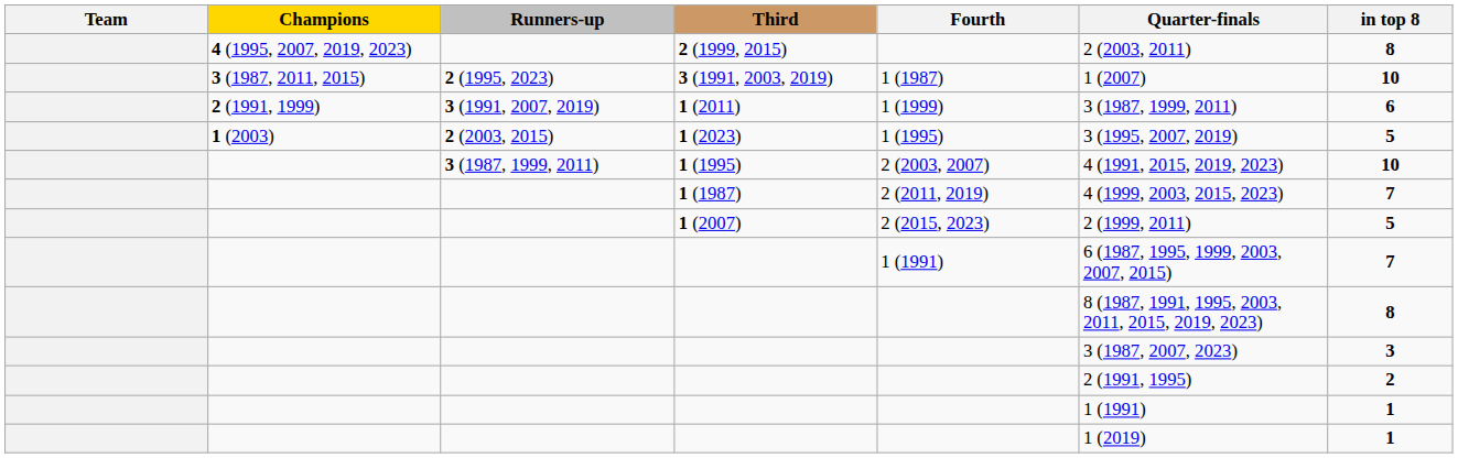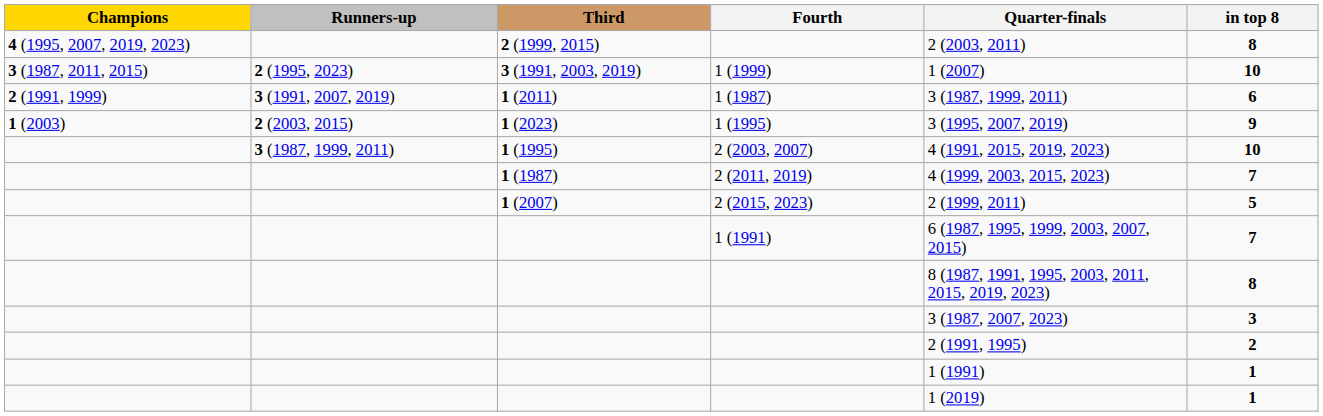 <table class="wikitable sortable" style="width:100%;">
 <tr>
-<th width=13%>Team</th>
 <th width=15% style="background:#FFD700;">Champions</th>
 <th width=15% style="background:#C0C0C0;">Runners-up</th>
 <th width=13% style="background:#CC9966;">Third</th>
 <th width=13%>Fourth</th>
 <th width=16%>Quarter-finals</th>
 <th width=8%> in top 8</th>
 </tr>
 <tr>
-<th><strong></strong></th>
 <td><strong>4</strong> (<a href='#'>1995</a>, <a href='#'>2007</a>, <a href='#'>2019</a>, <a href='#'>2023</a>)</td>
 <td></td>
 <td><strong>2</strong> (<a href='#'>1999</a>, <a href='#'>2015</a>)</td>
 <td></td>
 <td>2 (<a href='#'>2003</a>, <a href='#'>2011</a>)</td>
 <td align=center><strong>8</strong></td>
 </tr>
 <tr>
-<th></th>
 <td><strong>3</strong> (<a href='#'>1987</a>, <a href='#'>2011</a>, <a href='#'>2015</a>)</td>
 <td><strong>2</strong> (<a href='#'>1995</a>, <a href='#'>2023</a>)</td>
 <td><strong>3</strong> (<a href='#'>1991</a>, <a href='#'>2003</a>, <a href='#'>2019</a>)</td>
-<td>1 (<a href='#'>1987</a>)</td>
+<td>1 (<a href='#'>1999</a>)</td>
 <td>1 (<a href='#'>2007</a>)</td>
 <td align=center><strong>10</strong></td>
 </tr>
 <tr>
-<th><strong></strong></th>
 <td><strong>2</strong> (<a href='#'>1991</a>, <a href='#'>1999</a>)</td>
 <td><strong>3</strong> (<a href='#'>1991</a>, <a href='#'>2007</a>, <a href='#'>2019</a>)</td>
 <td><strong>1</strong> (<a href='#'>2011</a>)</td>
-<td>1 (<a href='#'>1999</a>)</td>
+<td>1 (<a href='#'>1987</a>)</td>
 <td>3 (<a href='#'>1987</a>, <a href='#'>1999</a>, <a href='#'>2011</a>)</td>
 <td align=center><strong>6</strong></td>
 </tr>
 <tr>
-<th><strong></strong></th>
 <td><strong>1</strong> (<a href='#'>2003</a>)</td>
 <td><strong>2</strong> (<a href='#'>2003</a>, <a href='#'>2015</a>)</td>
 <td><strong>1</strong> (<a href='#'>2023</a>)</td>
 <td>1 (<a href='#'>1995</a>)</td>
 <td>3 (<a href='#'>1995</a>, <a href='#'>2007</a>, <a href='#'>2019</a>)</td>
-<td align=center><strong>5</strong></td>
+<td align=center><strong>9</strong></td>
 </tr>
 <tr>
-<th></th>
 <td></td>
 <td><strong>3</strong> (<a href='#'>1987</a>, <a href='#'>1999</a>, <a href='#'>2011</a>)</td>
 <td><strong>1</strong> (<a href='#'>1995</a>)</td>
 <td>2 (<a href='#'>2003</a>, <a href='#'>2007</a>)</td>
 <td>4 (<a href='#'>1991</a>, <a href='#'>2015</a>, <a href='#'>2019</a>, <a href='#'>2023</a>)</td>
 <td align=center><strong>10</strong></td>
 </tr>
 <tr>
-<th></th>
 <td></td>
 <td></td>
 <td><strong>1</strong> (<a href='#'>1987</a>)</td>
 <td>2 (<a href='#'>2011</a>, <a href='#'>2019</a>)</td>
 <td>4 (<a href='#'>1999</a>, <a href='#'>2003</a>, <a href='#'>2015</a>, <a href='#'>2023</a>)</td>
 <td align=center><strong>7</strong></td>
 </tr>
 <tr>
-<th></th>
 <td></td>
 <td></td>
 <td><strong>1</strong> (<a href='#'>2007</a>)</td>
 <td>2 (<a href='#'>2015</a>, <a href='#'>2023</a>)</td>
 <td>2 (<a href='#'>1999</a>, <a href='#'>2011</a>)</td>
 <td align=center><strong>5</strong></td>
 </tr>
 <tr>
-<th></th>
 <td></td>
 <td></td>
 <td></td>
 <td>1 (<a href='#'>1991</a>)</td>
 <td>6 (<a href='#'>1987</a>, <a href='#'>1995</a>, <a href='#'>1999</a>,  <a href='#'>2003</a>, <a href='#'>2007</a>,  <a href='#'>2015</a>)</td>
 <td align=center><strong>7</strong></td>
 </tr>
 <tr>
-<th></th>
 <td></td>
 <td></td>
 <td></td>
 <td></td>
 <td>8 (<a href='#'>1987</a>, <a href='#'>1991</a>, <a href='#'>1995</a>, <a href='#'>2003</a>,  <a href='#'>2011</a>, <a href='#'>2015</a>,  <a href='#'>2019</a>, <a href='#'>2023</a>)</td>
 <td align=center><strong>8</strong></td>
 </tr>
 <tr>
-<th></th>
 <td></td>
 <td></td>
 <td></td>
 <td></td>
 <td>3 (<a href='#'>1987</a>, <a href='#'>2007</a>, <a href='#'>2023</a>)</td>
 <td align=center><strong>3</strong></td>
 </tr>
 <tr>
-<th></th>
 <td></td>
 <td></td>
 <td></td>
 <td></td>
 <td>2 (<a href='#'>1991</a>, <a href='#'>1995</a>)</td>
 <td align=center><strong>2</strong></td>
 </tr>
 <tr>
-<th></th>
 <td></td>
 <td></td>
 <td></td>
 <td></td>
 <td>1 (<a href='#'>1991</a>)</td>
 <td align=center><strong>1</strong></td>
 </tr>
 <tr>
-<th></th>
 <td></td>
 <td></td>
 <td></td>
 <td></td>
 <td>1 (<a href='#'>2019</a>)</td>
 <td align=center><strong>1</strong></td>
 </tr>
 </table>
